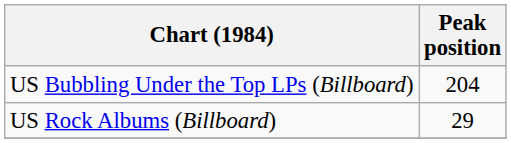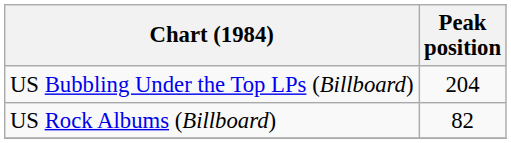 <table class="wikitable sortable plainrowheaders">
 <tr>
 <th>Chart (1984)</th>
 <th>Peak<br>position</th>
 </tr>
 <tr>
 <td>US <a href='#'>Bubbling Under the Top LPs</a> (<em>Billboard</em>)</td>
 <td align="center">204</td>
 </tr>
 <tr>
 <td>US <a href='#'>Rock Albums</a> (<em>Billboard</em>)</td>
-<td align="center">29</td>
+<td align="center">82</td>
 </tr>
 <tr>
 </tr>
 </table>
